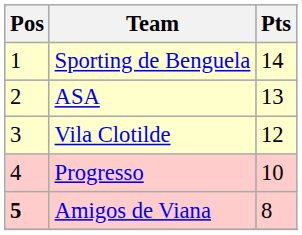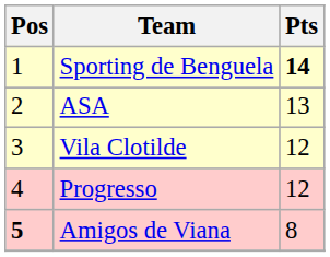 <table class="wikitable" style="font-size:90%;">
 <tr>
 <th>Pos</th>
 <th>Team</th>
 <th>Pts</th>
 </tr>
 <tr style="background: #ffffcc;">
 <td>1</td>
 <td><a href='#'>Sporting de Benguela</a></td>
-<td>14</td>
+<td><strong>14</strong></td>
 </tr>
 <tr style="background: #ffffcc;">
 <td>2</td>
 <td><a href='#'>ASA</a></td>
 <td>13</td>
 </tr>
 <tr style="background: #ffffcc;">
 <td>3</td>
 <td><a href='#'>Vila Clotilde</a></td>
 <td>12</td>
 </tr>
 <tr style="background: #ffcccc;">
 <td>4</td>
 <td><a href='#'>Progresso</a></td>
-<td>10</td>
+<td>12</td>
 </tr>
 <tr style="background: #ffcccc;">
 <td><strong>5</strong></td>
 <td><a href='#'>Amigos de Viana</a></td>
 <td>8</td>
 </tr>
 <tr>
 </tr>
 </table>
